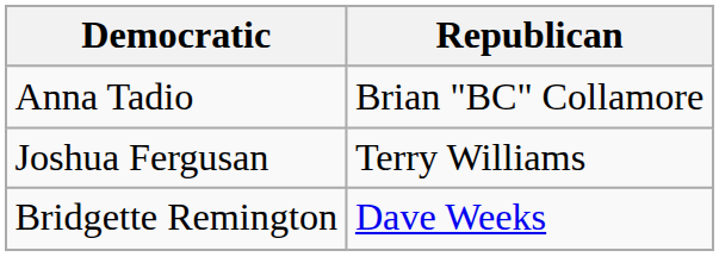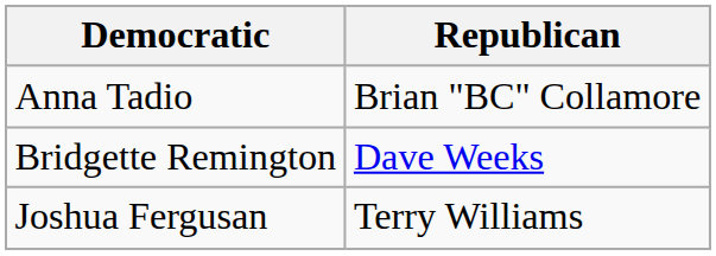 <table class="wikitable">
 <tr>
 <th>Democratic</th>
 <th>Republican</th>
 </tr>
 <tr>
 <td>Anna Tadio</td>
 <td>Brian "BC" Collamore</td>
 </tr>
 <tr>
+<td>Bridgette Remington</td>
+<td><a href='#'>Dave Weeks</a></td>
+</tr>
+<tr>
 <td>Joshua Fergusan</td>
 <td>Terry Williams</td>
 </tr>
-<tr>
-<td>Bridgette Remington</td>
-<td><a href='#'>Dave Weeks</a></td>
-</tr>
 </table>
